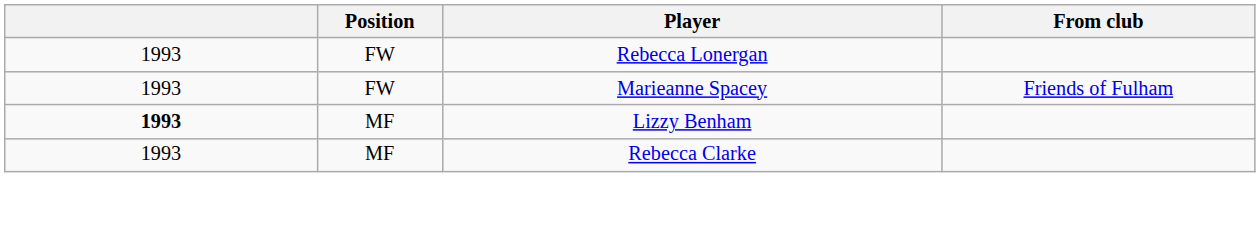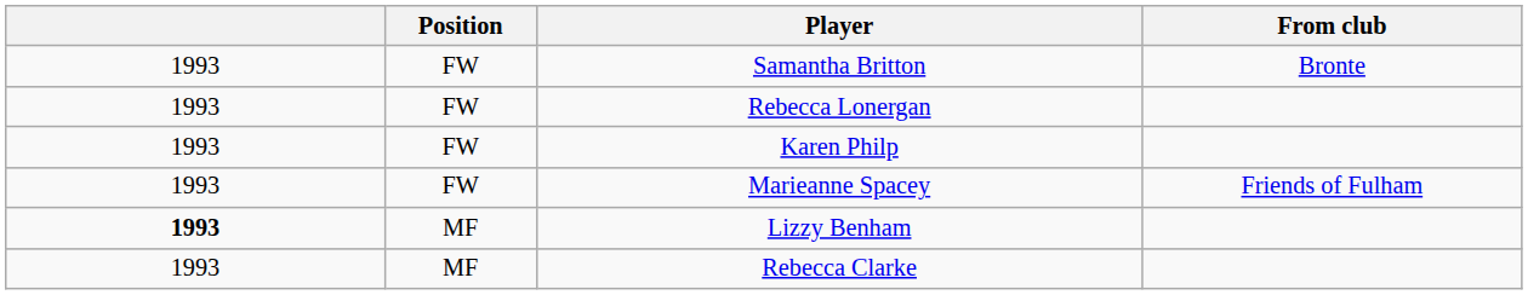 <table class="wikitable sortable" style="width:95%; text-align:center; font-size:85%; text-align:center;">
 <tr>
 <th width="25%"></th>
 <th width="10%">Position</th>
 <th>Player</th>
 <th width="25%">From club</th>
 </tr>
 <tr>
 <td>1993</td>
 <td>FW</td>
+<td><a href='#'>Samantha Britton</a></td>
+<td><em></em> <a href='#'>Bronte</a></td>
+</tr>
+<tr>
+<td>1993</td>
+<td>FW</td>
 <td> <a href='#'>Rebecca Lonergan</a></td>
+<td></td>
+</tr>
+<tr>
+<td>1993</td>
+<td>FW</td>
+<td><a href='#'>Karen Philp</a></td>
 <td></td>
 </tr>
 <tr>
 <td>1993</td>
 <td>FW</td>
 <td> <a href='#'>Marieanne Spacey</a></td>
 <td><em></em> <a href='#'>Friends of Fulham</a></td>
 </tr>
 <tr>
 <td><strong>1993</strong></td>
 <td>MF</td>
 <td><a href='#'>Lizzy Benham</a></td>
 <td></td>
 </tr>
 <tr>
 <td>1993</td>
 <td>MF</td>
 <td><a href='#'>Rebecca Clarke</a></td>
 <td></td>
 </tr>
 </table>
